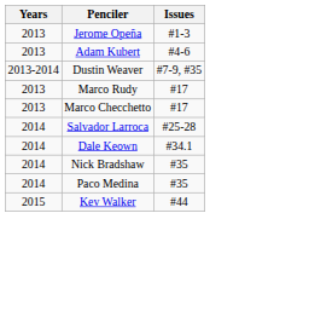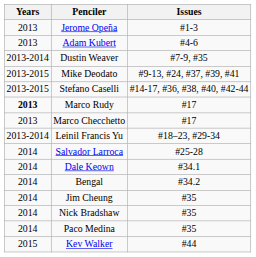 <table class="wikitable" style="vertical-align:text-top">
 <tr>
 <th>Years</th>
 <th>Penciler</th>
 <th>Issues</th>
 </tr>
 <tr>
 <td align="center">2013</td>
 <td align="center"><a href='#'>Jerome Opeña</a></td>
 <td align="center">#1-3</td>
 </tr>
 <tr>
 <td align="center">2013</td>
 <td align="center"><a href='#'>Adam Kubert</a></td>
 <td align="center">#4-6</td>
 </tr>
 <tr>
 <td align="center">2013-2014</td>
 <td align="center">Dustin Weaver</td>
 <td align="center">#7-9, #35</td>
 </tr>
 <tr>
-<td align="center">2013</td>
+<td align="center">2013-2015</td>
+<td align="center">Mike Deodato</td>
+<td align="center">#9-13, #24, #37, #39, #41</td>
+</tr>
+<tr>
+<td align="center">2013-2015</td>
+<td align="center">Stefano Caselli</td>
+<td align="center">#14-17, #36, #38, #40, #42-44</td>
+</tr>
+<tr>
+<td align="center"><strong>2013</strong></td>
 <td align="center">Marco Rudy</td>
 <td align="center">#17</td>
 </tr>
 <tr>
 <td align="center">2013</td>
 <td align="center">Marco Checchetto</td>
 <td align="center">#17</td>
+</tr>
+<tr>
+<td align="center">2013-2014</td>
+<td align="center">Leinil Francis Yu</td>
+<td align="center">#18–23, #29-34</td>
 </tr>
 <tr>
 <td align="center">2014</td>
 <td align="center"><a href='#'>Salvador Larroca</a></td>
 <td align="center">#25-28</td>
 </tr>
 <tr>
 <td align="center">2014</td>
 <td align="center"><a href='#'>Dale Keown</a></td>
 <td align="center">#34.1</td>
+</tr>
+<tr>
+<td align="center">2014</td>
+<td align="center">Bengal</td>
+<td align="center">#34.2</td>
+</tr>
+<tr>
+<td align="center">2014</td>
+<td align="center">Jim Cheung</td>
+<td align="center">#35</td>
 </tr>
 <tr>
 <td align="center">2014</td>
 <td align="center">Nick Bradshaw</td>
 <td align="center">#35</td>
 </tr>
 <tr>
 <td align="center">2014</td>
 <td align="center">Paco Medina</td>
 <td align="center">#35</td>
 </tr>
 <tr>
 <td align="center">2015</td>
 <td align="center"><a href='#'>Kev Walker</a></td>
 <td align="center">#44</td>
 </tr>
 </table>
